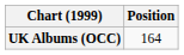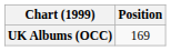 <table class="wikitable plainrowheaders">
 <tr>
 <th>Chart (1999)</th>
 <th>Position</th>
 </tr>
 <tr>
 <th scope="row">UK Albums (OCC)</th>
-<td align="center">164</td>
+<td align="center">169</td>
 </tr>
 </table>
